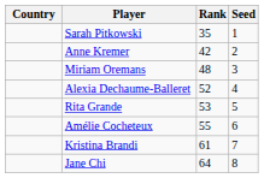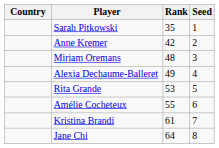 <table class="sortable wikitable">
 <tr>
 <th width="70">Country</th>
 <th width="175">Player</th>
 <th>Rank</th>
 <th>Seed</th>
 </tr>
 <tr>
 <td></td>
 <td><a href='#'>Sarah Pitkowski</a></td>
 <td>35</td>
 <td>1</td>
 </tr>
 <tr>
 <td></td>
 <td><a href='#'>Anne Kremer</a></td>
 <td>42</td>
 <td>2</td>
 </tr>
 <tr>
 <td></td>
 <td><a href='#'>Miriam Oremans</a></td>
 <td>48</td>
 <td>3</td>
 </tr>
 <tr>
 <td></td>
 <td><a href='#'>Alexia Dechaume-Balleret</a></td>
-<td>52</td>
+<td>49</td>
 <td>4</td>
 </tr>
 <tr>
 <td></td>
 <td><a href='#'>Rita Grande</a></td>
 <td>53</td>
 <td>5</td>
 </tr>
 <tr>
 <td></td>
 <td><a href='#'>Amélie Cocheteux</a></td>
 <td>55</td>
 <td>6</td>
 </tr>
 <tr>
 <td></td>
 <td><a href='#'>Kristina Brandi</a></td>
 <td>61</td>
 <td>7</td>
 </tr>
 <tr>
 <td></td>
 <td><a href='#'>Jane Chi</a></td>
 <td>64</td>
 <td>8</td>
 </tr>
 </table>
